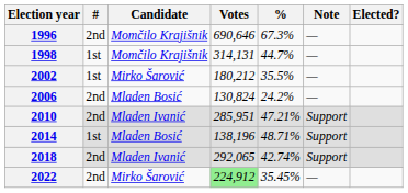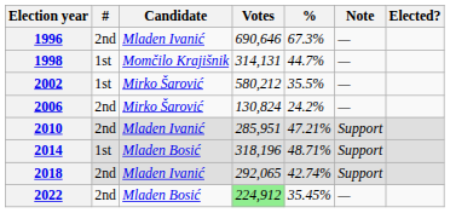 <table class="wikitable">
 <tr>
 <th>Election year</th>
 <th>#</th>
 <th>Candidate</th>
 <th>Votes</th>
 <th>%</th>
 <th>Note</th>
 <th>Elected?</th>
 </tr>
 <tr>
 <th><a href='#'>1996</a></th>
 <td> 2nd</td>
-<td><em><a href='#'>Momčilo Krajišnik</a></em></td>
+<td><em><a href='#'>Mladen Ivanić</a></em></td>
 <td><em>690,646</em></td>
 <td><em>67.3%</em></td>
 <td><em>—</em></td>
 <td></td>
 </tr>
 <tr>
 <th><a href='#'>1998</a></th>
 <td> 1st</td>
 <td><em><a href='#'>Momčilo Krajišnik</a></em></td>
 <td><em>314,131</em></td>
 <td><em>44.7%</em></td>
 <td><em>—</em></td>
 <td></td>
 </tr>
 <tr>
 <th><a href='#'>2002</a></th>
 <td> 1st</td>
 <td><em><a href='#'>Mirko Šarović</a></em></td>
-<td><em>180,212</em></td>
+<td><em>580,212</em></td>
 <td><em>35.5%</em></td>
 <td><em>—</em></td>
 <td></td>
 </tr>
 <tr>
 <th><a href='#'>2006</a></th>
 <td> 2nd</td>
-<td><em><a href='#'>Mladen Bosić</a></em></td>
+<td><em><a href='#'>Mirko Šarović</a></em></td>
 <td><em>130,824</em></td>
 <td><em>24.2%</em></td>
 <td><em>—</em></td>
 <td></td>
 </tr>
 <tr style="background:#dfdfdf;">
 <th><a href='#'>2010</a></th>
 <td> 2nd</td>
 <td><em><a href='#'>Mladen Ivanić</a></em></td>
 <td><em>285,951</em></td>
 <td><em>47.21%</em></td>
 <td><em>Support</em></td>
 <td></td>
 </tr>
 <tr style="background:#dfdfdf;">
 <th><a href='#'>2014</a></th>
 <td>  1st</td>
 <td><em><a href='#'>Mladen Bosić</a></em></td>
-<td><em>138,196</em></td>
+<td><em>318,196</em></td>
 <td><em>48.71%</em></td>
 <td><em>Support</em></td>
 <td></td>
 </tr>
 <tr style="background:#dfdfdf;">
 <th><a href='#'>2018</a></th>
 <td> 2nd</td>
 <td><em><a href='#'>Mladen Ivanić</a></em></td>
 <td><em>292,065</em></td>
 <td><em>42.74%</em></td>
 <td><em>Support</em></td>
 <td></td>
 </tr>
 <tr>
 <th><a href='#'>2022</a></th>
 <td> 2nd</td>
-<td><em><a href='#'>Mirko Šarović</a></em></td>
+<td><em><a href='#'>Mladen Bosić</a></em></td>
 <td style="background: lightgreen;"><em>224,912</em></td>
 <td><em>35.45%</em></td>
 <td><em>—</em></td>
 <td></td>
 </tr>
 </table>
